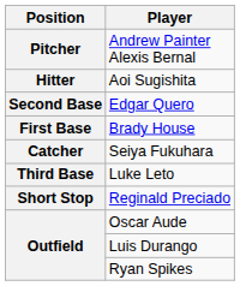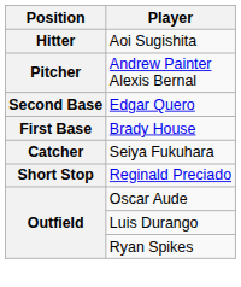 <table class="wikitable" style="font-size:90%;">
 <tr>
 <th>Position</th>
 <th>Player</th>
 </tr>
 <tr>
+<th>Hitter</th>
+<td> Aoi Sugishita</td>
+</tr>
+<tr>
 <th>Pitcher</th>
 <td> <a href='#'>Andrew Painter</a><br> Alexis Bernal</td>
-</tr>
-<tr>
-<th>Hitter</th>
-<td> Aoi Sugishita</td>
 </tr>
 <tr>
 <th>Second Base</th>
 <td> <a href='#'>Edgar Quero</a></td>
 </tr>
 <tr>
 <th>First Base</th>
 <td> <a href='#'>Brady House</a></td>
 </tr>
 <tr>
 <th>Catcher</th>
 <td> Seiya Fukuhara</td>
-</tr>
-<tr>
-<th>Third Base</th>
-<td> Luke Leto</td>
 </tr>
 <tr>
 <th>Short Stop</th>
 <td> <a href='#'>Reginald Preciado</a></td>
 </tr>
 <tr>
 <th rowspan=3>Outfield</th>
 <td> Oscar Aude</td>
 </tr>
 <tr>
 <td> Luis Durango</td>
 </tr>
 <tr>
 <td> Ryan Spikes</td>
 </tr>
 </table>
